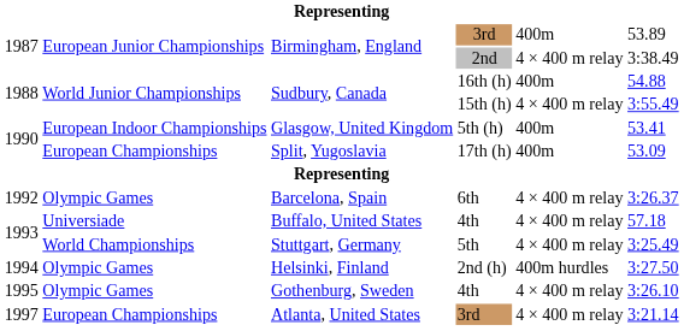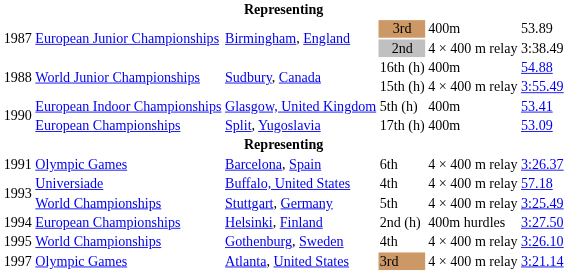 <table>
 <tr>
 <th colspan="6">Representing </th>
 </tr>
 <tr>
 <td rowspan=2>1987</td>
 <td rowspan=2><a href='#'>European Junior Championships</a></td>
 <td rowspan=2><a href='#'>Birmingham</a>, <a href='#'>England</a></td>
 <td bgcolor="cc9966" align="center">3rd</td>
 <td>400m</td>
 <td>53.89</td>
 </tr>
 <tr>
 <td bgcolor="silver" align="center">2nd</td>
 <td>4 × 400 m relay</td>
 <td>3:38.49</td>
 </tr>
 <tr>
 <td rowspan=2>1988</td>
 <td rowspan=2><a href='#'>World Junior Championships</a></td>
 <td rowspan=2><a href='#'>Sudbury</a>, <a href='#'>Canada</a></td>
 <td>16th (h)</td>
 <td>400m</td>
 <td><a href='#'>54.88</a></td>
 </tr>
 <tr>
 <td>15th (h)</td>
 <td>4 × 400 m relay</td>
 <td><a href='#'>3:55.49</a></td>
 </tr>
 <tr>
 <td rowspan=2>1990</td>
 <td><a href='#'>European Indoor Championships</a></td>
 <td><a href='#'>Glasgow, United Kingdom</a></td>
 <td>5th (h)</td>
 <td>400m</td>
 <td><a href='#'>53.41</a></td>
 </tr>
 <tr>
 <td><a href='#'>European Championships</a></td>
 <td><a href='#'>Split</a>, <a href='#'>Yugoslavia</a></td>
 <td>17th (h)</td>
 <td>400m</td>
 <td><a href='#'>53.09</a></td>
 </tr>
 <tr>
 <th colspan="6">Representing </th>
 </tr>
 <tr>
-<td>1992</td>
+<td>1991</td>
 <td><a href='#'>Olympic Games</a></td>
 <td><a href='#'>Barcelona</a>, <a href='#'>Spain</a></td>
 <td>6th</td>
 <td>4 × 400 m relay</td>
 <td><a href='#'>3:26.37</a></td>
 </tr>
 <tr>
 <td rowspan=2>1993</td>
 <td><a href='#'>Universiade</a></td>
 <td><a href='#'>Buffalo, United States</a></td>
 <td>4th</td>
 <td>4 × 400 m relay</td>
 <td><a href='#'>57.18</a></td>
 </tr>
 <tr>
 <td><a href='#'>World Championships</a></td>
 <td><a href='#'>Stuttgart</a>, <a href='#'>Germany</a></td>
 <td>5th</td>
 <td>4 × 400 m relay</td>
 <td><a href='#'>3:25.49</a></td>
 </tr>
 <tr>
 <td>1994</td>
-<td><a href='#'>Olympic Games</a></td>
+<td><a href='#'>European Championships</a></td>
 <td><a href='#'>Helsinki</a>, <a href='#'>Finland</a></td>
 <td>2nd (h)</td>
 <td>400m hurdles</td>
 <td><a href='#'>3:27.50</a></td>
 </tr>
 <tr>
 <td>1995</td>
-<td><a href='#'>Olympic Games</a></td>
+<td><a href='#'>World Championships</a></td>
 <td><a href='#'>Gothenburg</a>, <a href='#'>Sweden</a></td>
 <td>4th</td>
 <td>4 × 400 m relay</td>
 <td><a href='#'>3:26.10</a></td>
 </tr>
 <tr>
 <td>1997</td>
-<td><a href='#'>European Championships</a></td>
+<td><a href='#'>Olympic Games</a></td>
 <td><a href='#'>Atlanta</a>, <a href='#'>United States</a></td>
 <td bgcolor="cc9966">3rd</td>
 <td>4 × 400 m relay</td>
 <td><a href='#'>3:21.14</a></td>
 </tr>
 </table>
